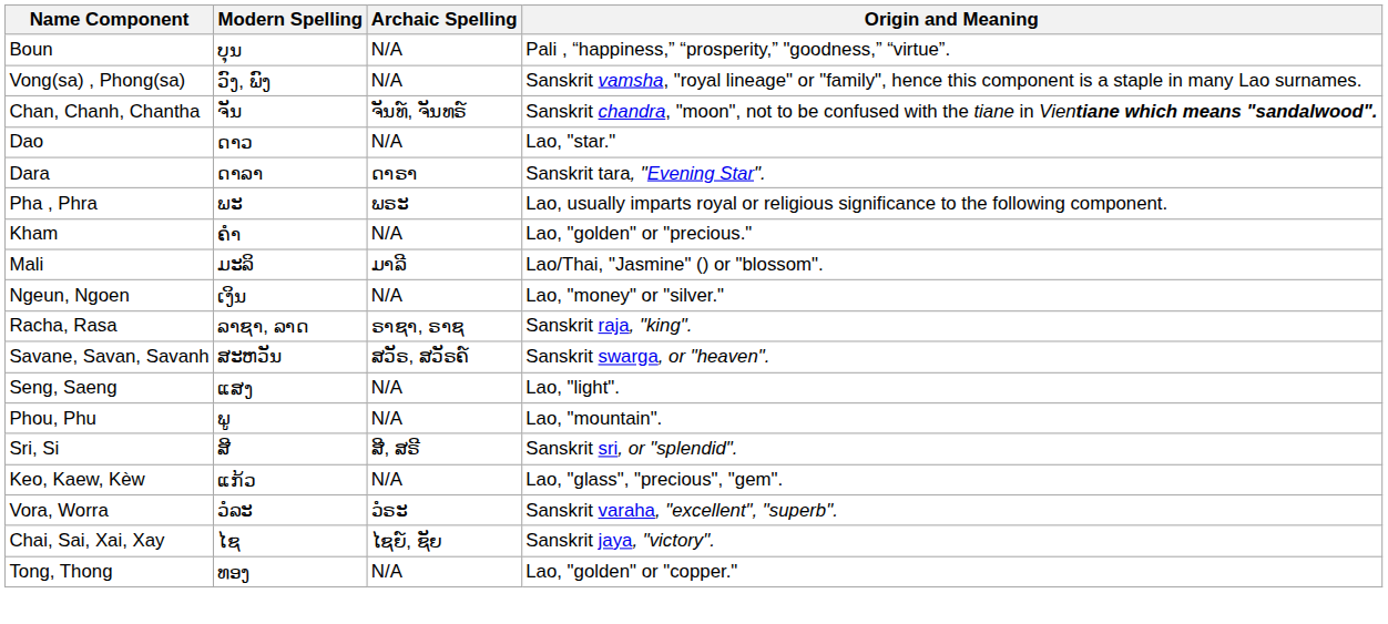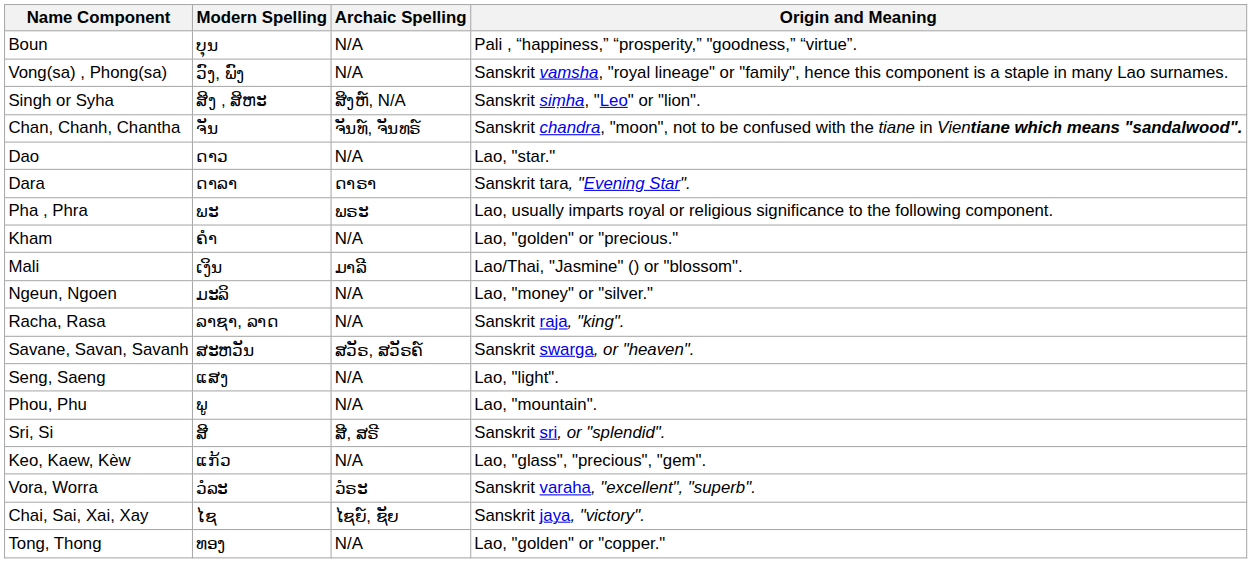 <table class="wikitable">
 <tr ----bgcolor="#eeeeee">
 <th>Name Component</th>
 <th>Modern Spelling</th>
 <th>Archaic Spelling</th>
 <th>Origin and Meaning</th>
 </tr>
 <tr ---- bgcolor="#ffffff">
 <td>Boun</td>
 <td>ບຸນ </td>
 <td>N/A</td>
 <td>Pali , “happiness,” “prosperity,” "goodness,” “virtue”.</td>
 </tr>
 <tr ---- bgcolor="#ffffff">
 <td>Vong(sa) , Phong(sa) </td>
 <td>ວົງ, ພົງ</td>
 <td>N/A</td>
 <td>Sanskrit <em><a href='#'>vamsha</a></em>, "royal lineage" or "family", hence this component is a staple in many Lao surnames.</td>
+</tr>
+<tr ---- bgcolor="#ffffff">
+<td>Singh or Syha</td>
+<td>ສິງ , ສິຫະ </td>
+<td>ສິງຫ໌, N/A</td>
+<td>Sanskrit <em><a href='#'>siṃha</a></em>, "<a href='#'>Leo</a>" or "lion".</td>
 </tr>
 <tr ---- bgcolor="#ffffff">
 <td>Chan, Chanh, Chantha </td>
 <td>ຈັນ</td>
 <td>ຈັນທ໌, ຈັນທຣ໌</td>
 <td>Sanskrit <em><a href='#'>chandra</a></em>, "moon", not to be confused with the <em>tiane</em> in <em>Vien<strong>tiane<strong><em> which means "sandalwood".</td>
 </tr>
 <tr ---- bgcolor="#ffffff">
 <td>Dao</td>
 <td>ດາວ</td>
 <td>N/A</td>
 <td>Lao, "star."</td>
 </tr>
 <tr ---- bgcolor="#ffffff">
 <td>Dara </td>
 <td>ດາລາ</td>
 <td>ດາຣາ</td>
 <td>Sanskrit </em>tara<em>, "<a href='#'>Evening Star</a>".</td>
 </tr>
 <tr ---- bgcolor="#ffffff">
 <td>Pha , Phra </td>
 <td>ພະ</td>
 <td>ພຣະ</td>
 <td>Lao, usually imparts royal or religious significance to the following component.</td>
 </tr>
 <tr ---- bgcolor="#ffffff">
 <td>Kham</td>
 <td>ຄຳ </td>
 <td>N/A</td>
 <td>Lao, "golden" or "precious."</td>
 </tr>
 <tr ---- bgcolor="#ffffff">
 <td>Mali</td>
-<td>ມະລິ </td>
+<td>ເງິນ </td>
 <td>ມາລີ</td>
 <td>Lao/Thai, "Jasmine" () or "blossom".</td>
 </tr>
 <tr ---- bgcolor="#ffffff">
 <td>Ngeun, Ngoen</td>
-<td>ເງິນ </td>
+<td>ມະລິ </td>
 <td>N/A</td>
 <td>Lao, "money" or "silver."</td>
 </tr>
 <tr ---- bgcolor="#ffffff">
 <td>Racha, Rasa </td>
 <td>ລາຊາ, ລາດ</td>
-<td>ຣາຊາ, ຣາຊ</td>
+<td>N/A</td>
 <td>Sanskrit </em><a href='#'>raja</a><em>, "king".</td>
 </tr>
 <tr ---- bgcolor="#ffffff">
 <td>Savane, Savan, Savanh </td>
 <td>ສະຫວັນ</td>
 <td>ສວັຣ, ສວັຣຄ໌</td>
 <td>Sanskrit </em><a href='#'>swarga</a><em>, or "heaven".</td>
 </tr>
 <tr ---- bgcolor="#ffffff">
 <td>Seng, Saeng</td>
 <td>ແສງ </td>
 <td>N/A</td>
 <td>Lao, "light".</td>
 </tr>
 <tr ---- bgcolor="#ffffff">
 <td>Phou, Phu </td>
 <td>ພູ</td>
 <td>N/A</td>
 <td>Lao, "mountain".</td>
 </tr>
 <tr ---- bgcolor="#ffffff">
 <td>Sri, Si </td>
 <td>ສີ</td>
 <td>ສີ, ສຣີ</td>
 <td>Sanskrit </em><a href='#'>sri</a><em>, or "splendid".</td>
 </tr>
 <tr ---- bgcolor="#ffffff">
 <td>Keo, Kaew, Kèw </td>
 <td>ແກ້ວ</td>
 <td>N/A</td>
 <td>Lao, "glass", "precious", "gem".</td>
 </tr>
 <tr ---- bgcolor="#ffffff">
 <td>Vora, Worra </td>
 <td>ວໍລະ</td>
 <td>ວໍຣະ</td>
 <td>Sanskrit </em><a href='#'>varaha</a><em>, "excellent", "superb".</td>
 </tr>
 <tr ---- bgcolor="#ffffff">
 <td>Chai, Sai, Xai, Xay </td>
 <td>ໄຊ</td>
 <td>ໄຊຍ໌, ຊັຍ</td>
 <td>Sanskrit </em><a href='#'>jaya</a><em>, "victory".</td>
 </tr>
 <tr ---- bgcolor="#ffffff">
 <td>Tong, Thong</td>
 <td>ທອງ </td>
 <td>N/A</td>
 <td>Lao, "golden" or "copper."</td>
 </tr>
 </table>
